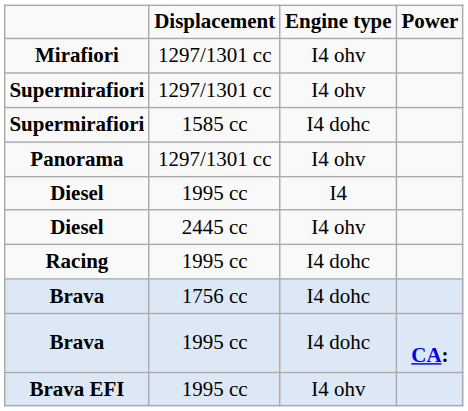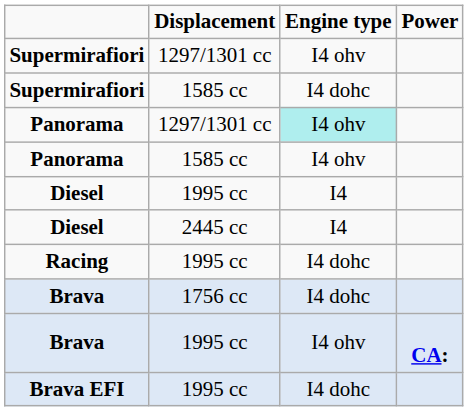 <table class="wikitable" align="right" style="text-align:center; font-size:91%;">
 <tr>
 <td></td>
 <td><strong>Displacement</strong></td>
 <td><strong>Engine type</strong></td>
 <td><strong>Power</strong></td>
-</tr>
-<tr>
-<td><strong>Mirafiori</strong></td>
-<td>1297/1301 cc</td>
-<td>I4 ohv</td>
-<td></td>
 </tr>
 <tr>
 <td><strong>Supermirafiori</strong></td>
 <td>1297/1301 cc</td>
 <td>I4 ohv</td>
 <td></td>
 </tr>
 <tr>
 <td><strong>Supermirafiori</strong></td>
 <td>1585 cc</td>
 <td>I4 dohc</td>
 <td></td>
 </tr>
 <tr>
 <td><strong>Panorama</strong></td>
 <td>1297/1301 cc</td>
+<td style="background: paleturquoise;">I4 ohv</td>
+<td></td>
+</tr>
+<tr>
+<td><strong>Panorama</strong></td>
+<td>1585 cc</td>
 <td>I4 ohv</td>
 <td></td>
 </tr>
 <tr>
 <td><strong>Diesel</strong></td>
 <td>1995 cc</td>
 <td>I4</td>
 <td></td>
 </tr>
 <tr>
 <td><strong>Diesel</strong></td>
 <td>2445 cc</td>
-<td>I4 ohv</td>
+<td>I4</td>
 <td></td>
 </tr>
 <tr>
 <td><strong>Racing</strong></td>
 <td>1995 cc</td>
 <td>I4 dohc</td>
 <td></td>
 </tr>
 <tr style="background:#DDE8F6;">
 <td><strong>Brava</strong></td>
 <td>1756 cc</td>
 <td>I4 dohc</td>
 <td></td>
 </tr>
 <tr style="background:#DDE8F6;">
 <td><strong>Brava</strong></td>
 <td>1995 cc</td>
-<td>I4 dohc</td>
+<td>I4 ohv</td>
 <td><strong><br><a href='#'>CA</a>: </strong></td>
 </tr>
 <tr style="background:#DDE8F6;">
 <td><strong>Brava EFI</strong></td>
 <td>1995 cc</td>
-<td>I4 ohv</td>
+<td>I4 dohc</td>
 <td></td>
 </tr>
 </table>
